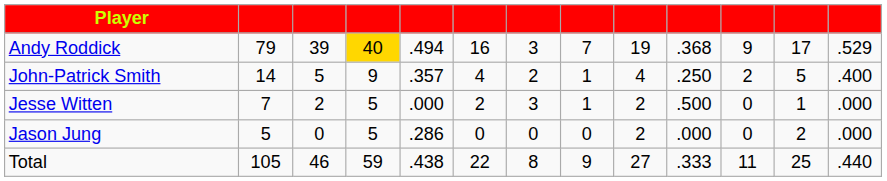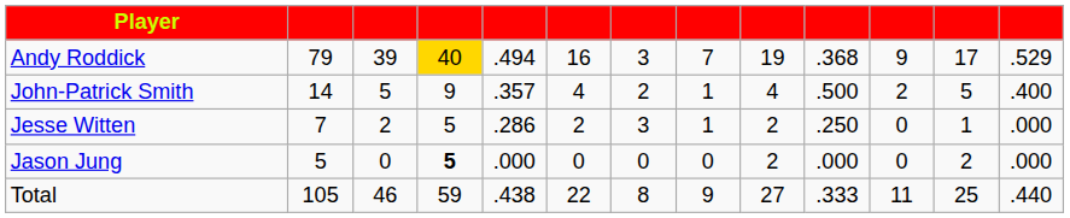 <table class="wikitable" style="text-align:center">
 <tr>
 <th style="background:red; color:#CCFF00" width="200px">Player</th>
 <th style="background:red; color:#CCFF00" width="40px"></th>
 <th style="background:red; color:#CCFF00" width="40px"></th>
 <th style="background:red; color:#CCFF00" width="40px"></th>
 <th style="background:red; color:#CCFF00" width="40px"></th>
 <th style="background:red; color:#CCFF00" width="40px"></th>
 <th style="background:red; color:#CCFF00" width="40px"></th>
 <th style="background:red; color:#CCFF00" width="40px"></th>
 <th style="background:red; color:#CCFF00" width="40px"></th>
 <th style="background:red; color:#CCFF00" width="40px"></th>
 <th style="background:red; color:#CCFF00" width="40px"></th>
 <th style="background:red; color:#CCFF00" width="40px"></th>
 <th style="background:red; color:#CCFF00" width="40px"></th>
 </tr>
 <tr>
 <td style="text-align:left"><a href='#'>Andy Roddick</a></td>
 <td>79</td>
 <td>39</td>
 <td style="background: gold;">40</td>
 <td>.494</td>
 <td>16</td>
 <td>3</td>
 <td>7</td>
 <td>19</td>
 <td>.368</td>
 <td>9</td>
 <td>17</td>
 <td>.529</td>
 </tr>
 <tr>
 <td style="text-align:left"><a href='#'>John-Patrick Smith</a></td>
 <td>14</td>
 <td>5</td>
 <td>9</td>
 <td>.357</td>
 <td>4</td>
 <td>2</td>
 <td>1</td>
 <td>4</td>
-<td>.250</td>
+<td>.500</td>
 <td>2</td>
 <td>5</td>
 <td>.400</td>
 </tr>
 <tr>
 <td style="text-align:left"><a href='#'>Jesse Witten</a></td>
 <td>7</td>
 <td>2</td>
 <td>5</td>
-<td>.000</td>
+<td>.286</td>
 <td>2</td>
 <td>3</td>
 <td>1</td>
 <td>2</td>
-<td>.500</td>
+<td>.250</td>
 <td>0</td>
 <td>1</td>
 <td>.000</td>
 </tr>
 <tr>
 <td style="text-align:left"><a href='#'>Jason Jung</a></td>
 <td>5</td>
 <td>0</td>
-<td>5</td>
-<td>.286</td>
+<td><strong>5</strong></td>
+<td>.000</td>
 <td>0</td>
 <td>0</td>
 <td>0</td>
 <td>2</td>
 <td>.000</td>
 <td>0</td>
 <td>2</td>
 <td>.000</td>
 </tr>
 <tr>
 <td style="text-align:left">Total</td>
 <td>105</td>
 <td>46</td>
 <td>59</td>
 <td>.438</td>
 <td>22</td>
 <td>8</td>
 <td>9</td>
 <td>27</td>
 <td>.333</td>
 <td>11</td>
 <td>25</td>
 <td>.440</td>
 </tr>
 </table>
